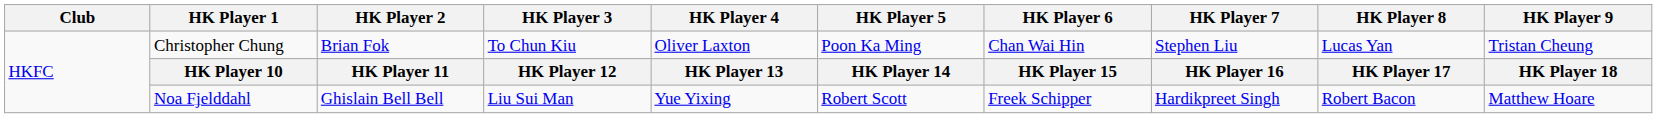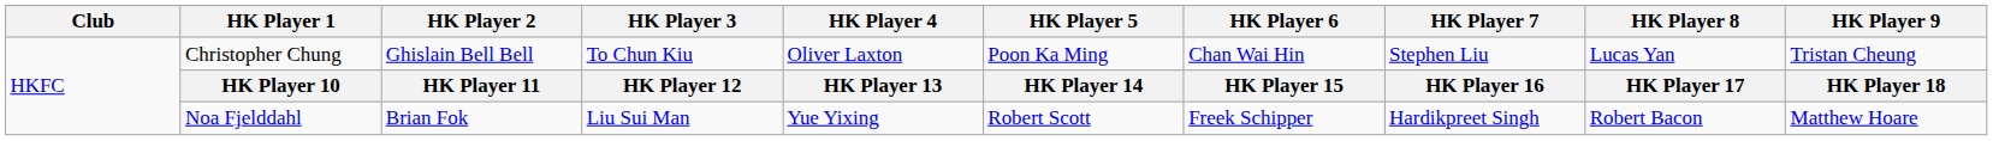 <table class="wikitable">
 <tr>
 <th style="width:130px;">Club</th>
 <th style="width:150px;">HK Player 1</th>
 <th style="width:150px;">HK Player 2</th>
 <th style="width:150px;">HK Player 3</th>
 <th style="width:150px;">HK Player 4</th>
 <th style="width:150px;">HK Player 5</th>
 <th style="width:150px;">HK Player 6</th>
 <th style="width:150px;">HK Player 7</th>
 <th style="width:150px;">HK Player 8</th>
 <th style="width:150px;">HK Player 9</th>
 </tr>
 <tr>
 <td rowspan="3"><a href='#'>HKFC</a></td>
 <td> Christopher Chung</td>
-<td> <a href='#'>Brian Fok</a></td>
+<td> <a href='#'>Ghislain Bell Bell</a></td>
 <td> <a href='#'>To Chun Kiu</a></td>
 <td> <a href='#'>Oliver Laxton</a></td>
 <td> <a href='#'>Poon Ka Ming</a></td>
 <td> <a href='#'>Chan Wai Hin</a></td>
 <td> <a href='#'>Stephen Liu</a></td>
 <td> <a href='#'>Lucas Yan</a></td>
 <td> <a href='#'>Tristan Cheung</a></td>
 </tr>
 <tr>
 <th style="width:150px;">HK Player 10</th>
 <th style="width:150px;">HK Player 11</th>
 <th style="width:150px;">HK Player 12</th>
 <th style="width:150px;">HK Player 13</th>
 <th style="width:150px;">HK Player 14</th>
 <th style="width:150px;">HK Player 15</th>
 <th style="width:150px;">HK Player 16</th>
 <th style="width:150px;">HK Player 17</th>
 <th style="width:150px;">HK Player 18</th>
 </tr>
 <tr>
 <td> <a href='#'>Noa Fjelddahl</a></td>
-<td> <a href='#'>Ghislain Bell Bell</a></td>
+<td> <a href='#'>Brian Fok</a></td>
 <td> <a href='#'>Liu Sui Man</a></td>
 <td> <a href='#'>Yue Yixing</a></td>
 <td> <a href='#'>Robert Scott</a></td>
 <td> <a href='#'>Freek Schipper</a></td>
 <td> <a href='#'>Hardikpreet Singh</a></td>
 <td> <a href='#'>Robert Bacon</a></td>
 <td> <a href='#'>Matthew Hoare</a></td>
 </tr>
 </table>
